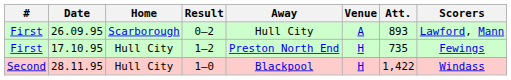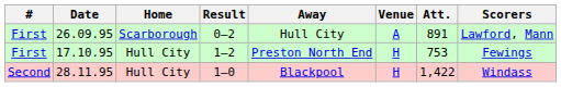 <table class="wikitable " style="font-size:100%; text-align:center">
 <tr>
 <th>#</th>
 <th>Date</th>
 <th>Home</th>
 <th>Result</th>
 <th>Away</th>
 <th>Venue</th>
 <th>Att.</th>
 <th>Scorers</th>
 </tr>
 <tr style="background: #CCFFCC;">
 <td><a href='#'>First</a></td>
 <td>26.09.95</td>
 <td><a href='#'>Scarborough</a></td>
 <td>0–2</td>
 <td>Hull City</td>
 <td><a href='#'>A</a></td>
-<td>893</td>
+<td>891</td>
 <td><a href='#'>Lawford</a>, <a href='#'>Mann</a></td>
 </tr>
 <tr style="background: #CCFFCC;">
 <td><a href='#'>First</a></td>
 <td>17.10.95</td>
 <td>Hull City</td>
 <td>1–2</td>
 <td><a href='#'>Preston North End</a></td>
 <td><a href='#'>H</a></td>
-<td>735</td>
+<td>753</td>
 <td><a href='#'>Fewings</a></td>
 </tr>
 <tr style="background: #FFCCCC;">
 <td><a href='#'>Second</a></td>
 <td>28.11.95</td>
 <td>Hull City</td>
 <td>1–0</td>
 <td><a href='#'>Blackpool</a></td>
 <td><a href='#'>H</a></td>
 <td>1,422</td>
 <td><a href='#'>Windass</a></td>
 </tr>
 </table>
